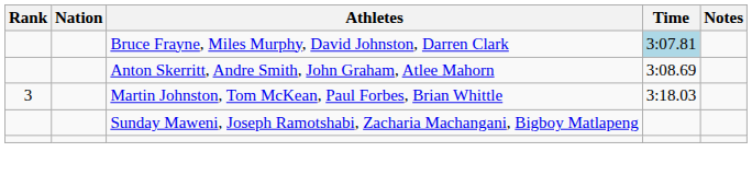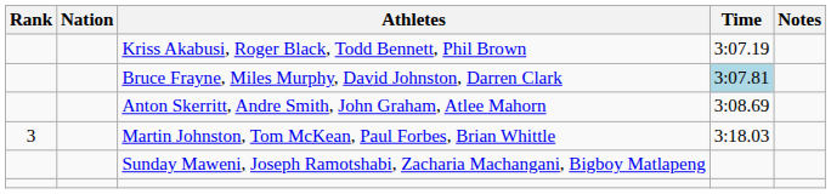 <table class="wikitable sortable" style="text-align:center">
 <tr>
 <th>Rank</th>
 <th>Nation</th>
 <th>Athletes</th>
 <th>Time</th>
 <th>Notes</th>
+</tr>
+<tr>
+<td></td>
+<td align=left></td>
+<td align=left><a href='#'>Kriss Akabusi</a>, <a href='#'>Roger Black</a>, <a href='#'>Todd Bennett</a>, <a href='#'>Phil Brown</a></td>
+<td>3:07.19</td>
+<td></td>
 </tr>
 <tr>
 <td></td>
 <td align=left></td>
 <td align=left><a href='#'>Bruce Frayne</a>, <a href='#'>Miles Murphy</a>, <a href='#'>David Johnston</a>, <a href='#'>Darren Clark</a></td>
 <td style="background: lightblue;">3:07.81</td>
 <td></td>
 </tr>
 <tr>
 <td></td>
 <td align=left></td>
 <td align=left><a href='#'>Anton Skerritt</a>, <a href='#'>Andre Smith</a>, <a href='#'>John Graham</a>, <a href='#'>Atlee Mahorn</a></td>
 <td>3:08.69</td>
 <td></td>
 </tr>
 <tr>
 <td>3</td>
 <td align=left></td>
 <td align=left><a href='#'>Martin Johnston</a>, <a href='#'>Tom McKean</a>, <a href='#'>Paul Forbes</a>, <a href='#'>Brian Whittle</a></td>
 <td>3:18.03</td>
 <td></td>
 </tr>
 <tr>
 <td></td>
 <td align=left></td>
 <td align=left><a href='#'>Sunday Maweni</a>, <a href='#'>Joseph Ramotshabi</a>, <a href='#'>Zacharia Machangani</a>, <a href='#'>Bigboy Matlapeng</a></td>
 <td></td>
 <td></td>
 </tr>
 <tr>
 <td></td>
 <td align=left></td>
 <td align=left></td>
 <td></td>
 <td></td>
 </tr>
 </table>
